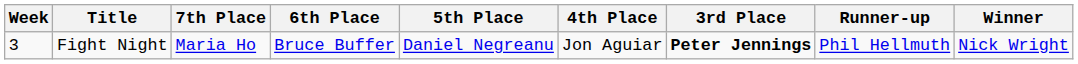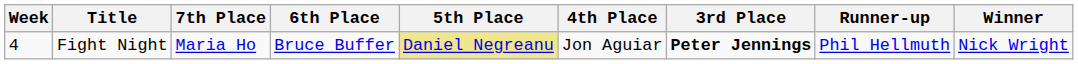 <table class="wikitable">
 <tr>
 <th>Week</th>
 <th>Title</th>
 <th>7th Place</th>
 <th>6th Place</th>
 <th>5th Place</th>
 <th>4th Place</th>
 <th>3rd Place</th>
 <th>Runner-up</th>
 <th>Winner</th>
 </tr>
 <tr>
-<td>3</td>
+<td>4</td>
 <td>Fight Night</td>
 <td><a href='#'>Maria Ho</a></td>
 <td><a href='#'>Bruce Buffer</a></td>
-<td><a href='#'>Daniel Negreanu</a></td>
+<td style="background: khaki;"><a href='#'>Daniel Negreanu</a></td>
 <td>Jon Aguiar</td>
 <td><strong>Peter Jennings</strong></td>
 <td><a href='#'>Phil Hellmuth</a></td>
 <td><a href='#'>Nick Wright</a></td>
 </tr>
 </table>
